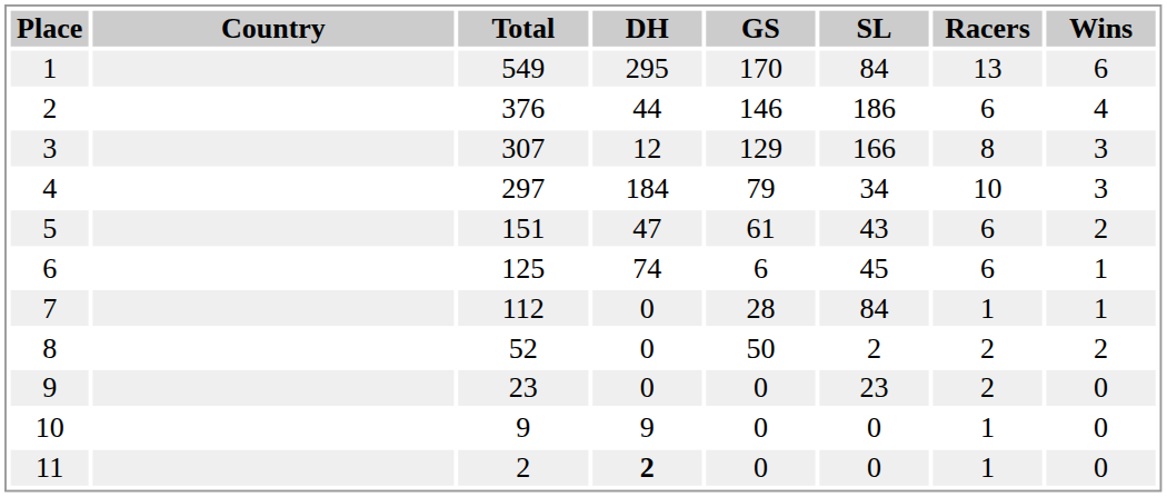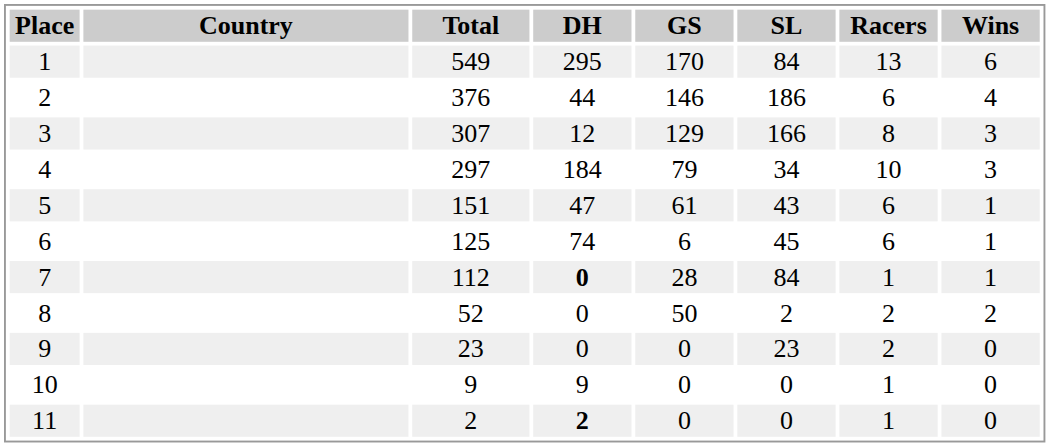 <table border="0" style="border: 1px solid #999; background-color:#FFFFFF; text-align:center; font-size:86%; line-height:15px;">
 <tr align="center" bgcolor="#CCCCCC">
 <th width=35>Place</th>
 <th width=170>Country</th>
 <th width=60>Total</th>
 <th width=50>DH</th>
 <th width=50>GS</th>
 <th width=50>SL</th>
 <th width=50>Racers</th>
 <th width=50>Wins</th>
 </tr>
 <tr bgcolor="#EFEFEF">
 <td>1</td>
 <td align="left"></td>
 <td>549</td>
 <td>295</td>
 <td>170</td>
 <td>84</td>
 <td>13</td>
 <td>6</td>
 </tr>
 <tr>
 <td>2</td>
 <td align="left"></td>
 <td>376</td>
 <td>44</td>
 <td>146</td>
 <td>186</td>
 <td>6</td>
 <td>4</td>
 </tr>
 <tr bgcolor="#EFEFEF">
 <td>3</td>
 <td align="left"></td>
 <td>307</td>
 <td>12</td>
 <td>129</td>
 <td>166</td>
 <td>8</td>
 <td>3</td>
 </tr>
 <tr>
 <td>4</td>
 <td align="left"></td>
 <td>297</td>
 <td>184</td>
 <td>79</td>
 <td>34</td>
 <td>10</td>
 <td>3</td>
 </tr>
 <tr bgcolor="#EFEFEF">
 <td>5</td>
 <td align="left"></td>
 <td>151</td>
 <td>47</td>
 <td>61</td>
 <td>43</td>
 <td>6</td>
-<td>2</td>
+<td>1</td>
 </tr>
 <tr>
 <td>6</td>
 <td align="left"></td>
 <td>125</td>
 <td>74</td>
 <td>6</td>
 <td>45</td>
 <td>6</td>
 <td>1</td>
 </tr>
 <tr bgcolor="#EFEFEF">
 <td>7</td>
 <td align="left"></td>
 <td>112</td>
-<td>0</td>
+<td><strong>0</strong></td>
 <td>28</td>
 <td>84</td>
 <td>1</td>
 <td>1</td>
 </tr>
 <tr>
 <td>8</td>
 <td align="left"></td>
 <td>52</td>
 <td>0</td>
 <td>50</td>
 <td>2</td>
 <td>2</td>
 <td>2</td>
 </tr>
 <tr bgcolor="#EFEFEF">
 <td>9</td>
 <td align="left"></td>
 <td>23</td>
 <td>0</td>
 <td>0</td>
 <td>23</td>
 <td>2</td>
 <td>0</td>
 </tr>
 <tr>
 <td>10</td>
 <td align="left"></td>
 <td>9</td>
 <td>9</td>
 <td>0</td>
 <td>0</td>
 <td>1</td>
 <td>0</td>
 </tr>
 <tr bgcolor="#EFEFEF">
 <td>11</td>
 <td align="left"></td>
 <td>2</td>
 <td><strong>2</strong></td>
 <td>0</td>
 <td>0</td>
 <td>1</td>
 <td>0</td>
 </tr>
 </table>
